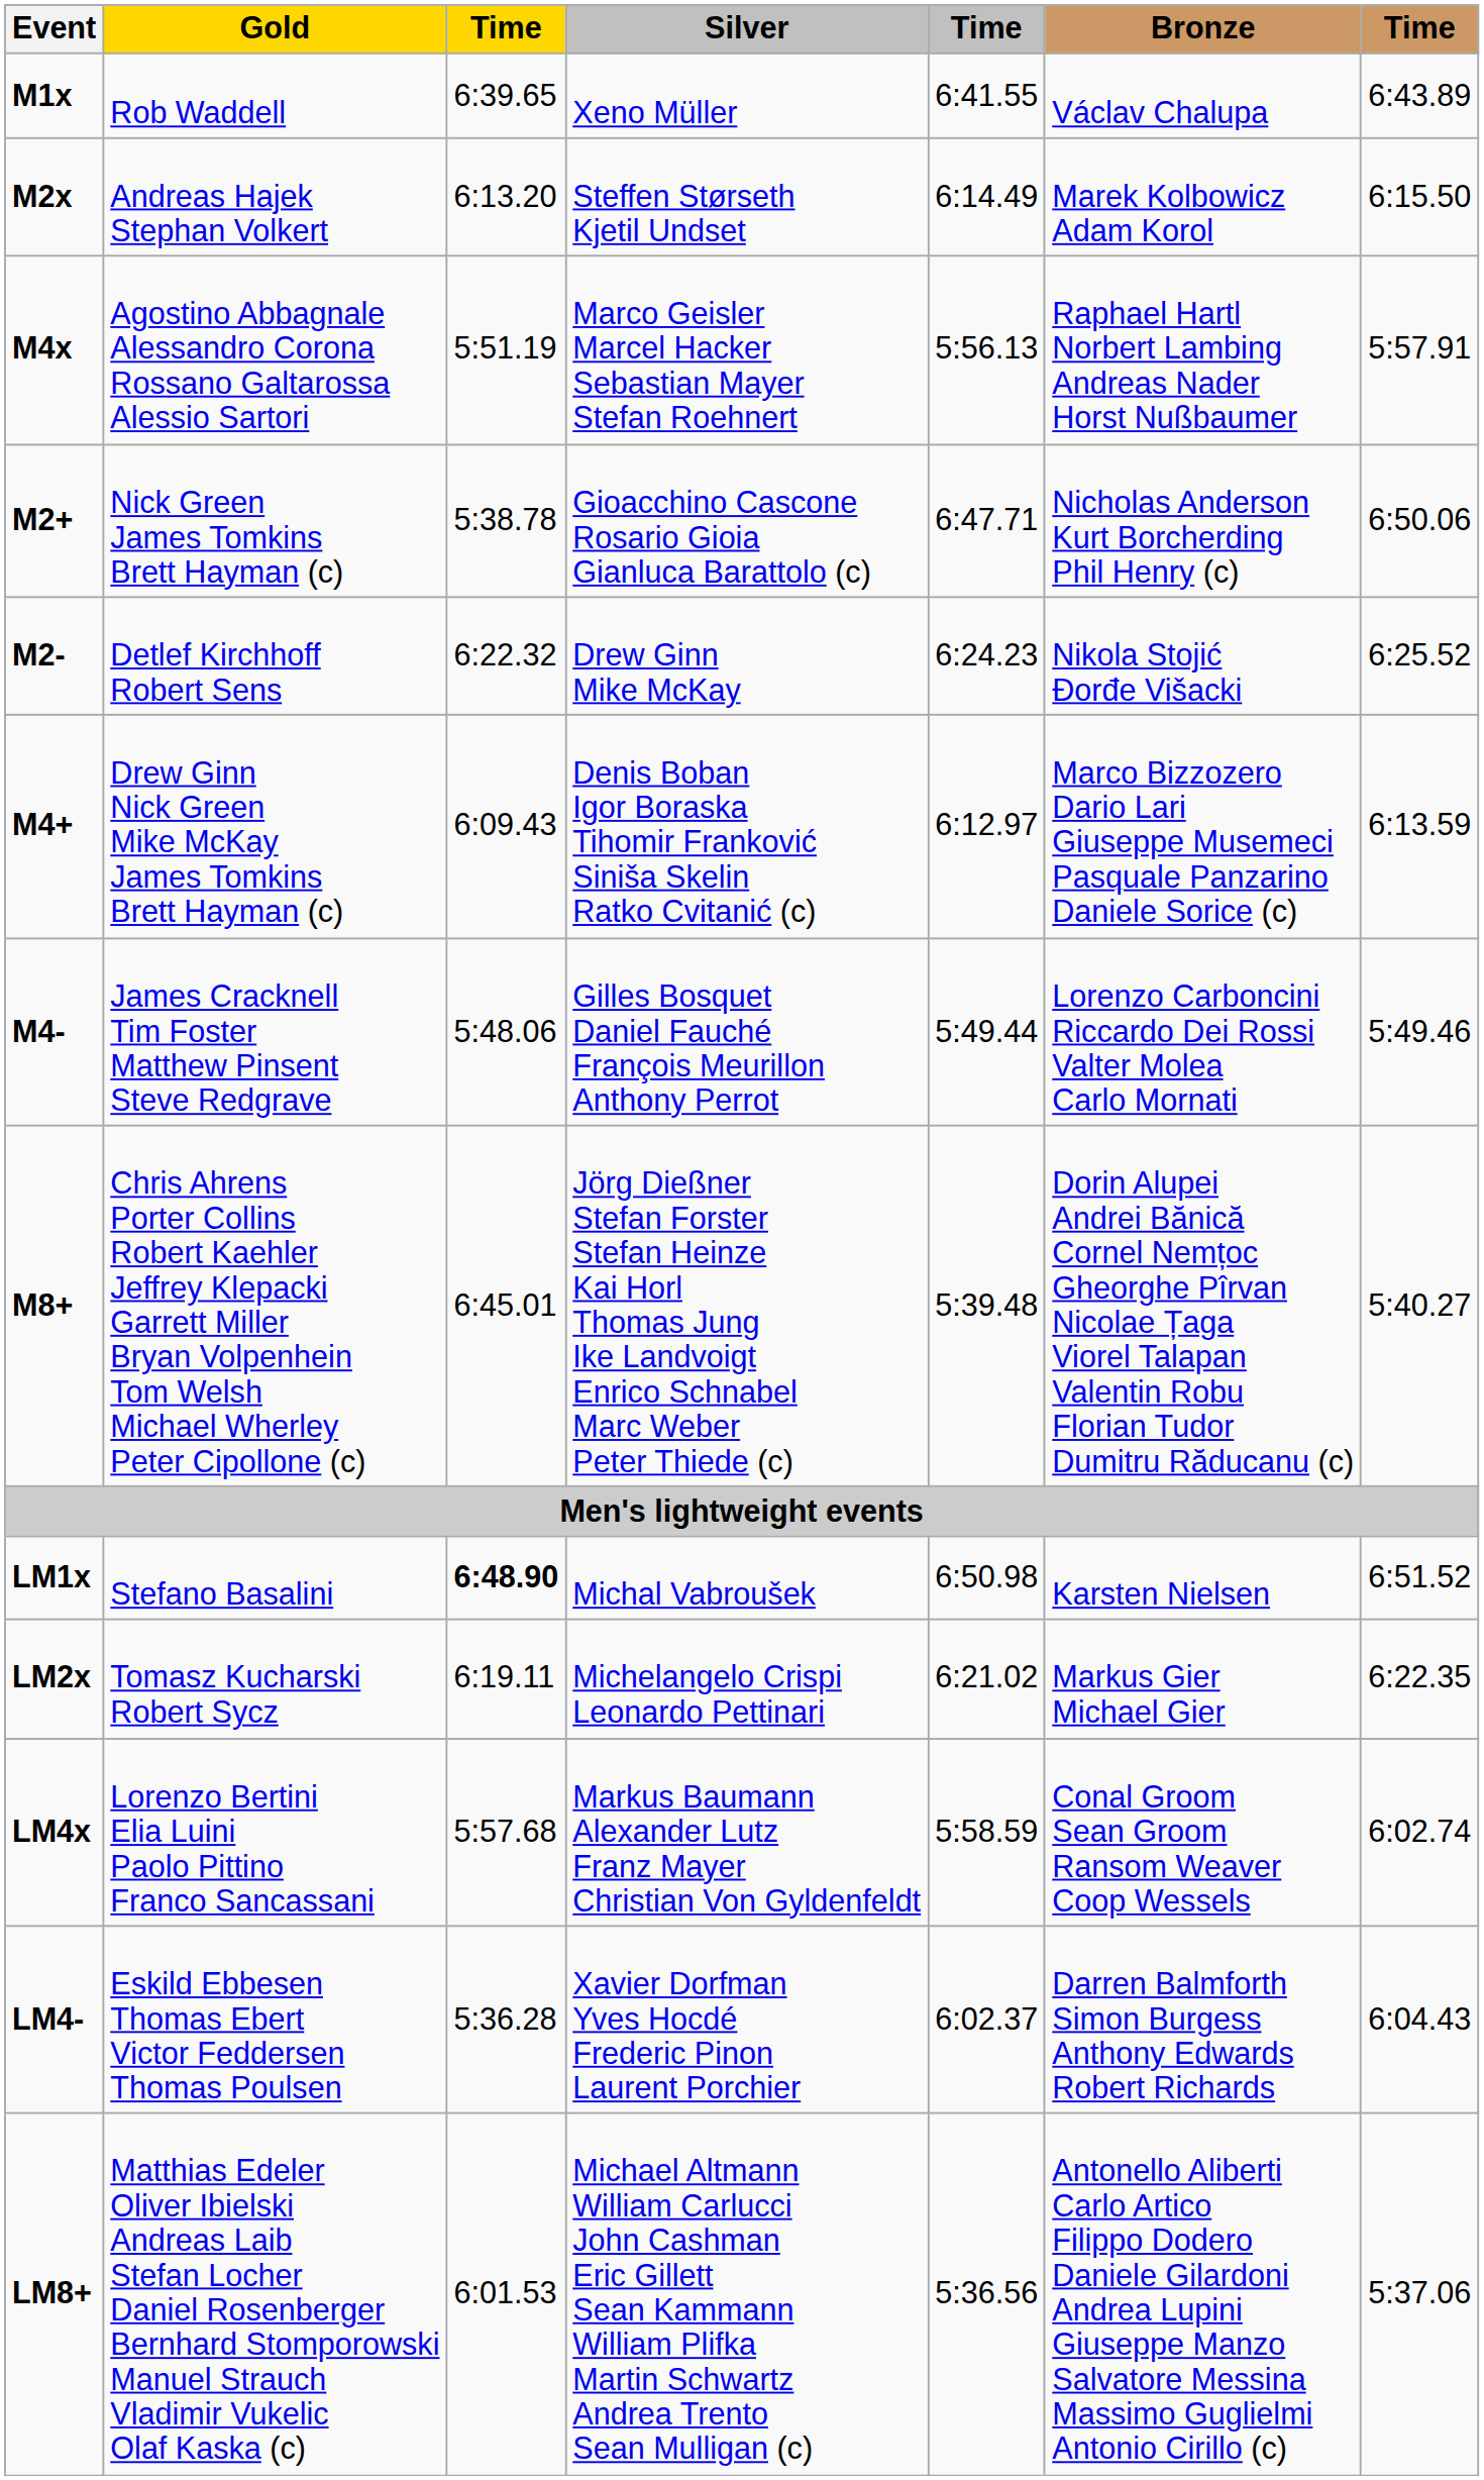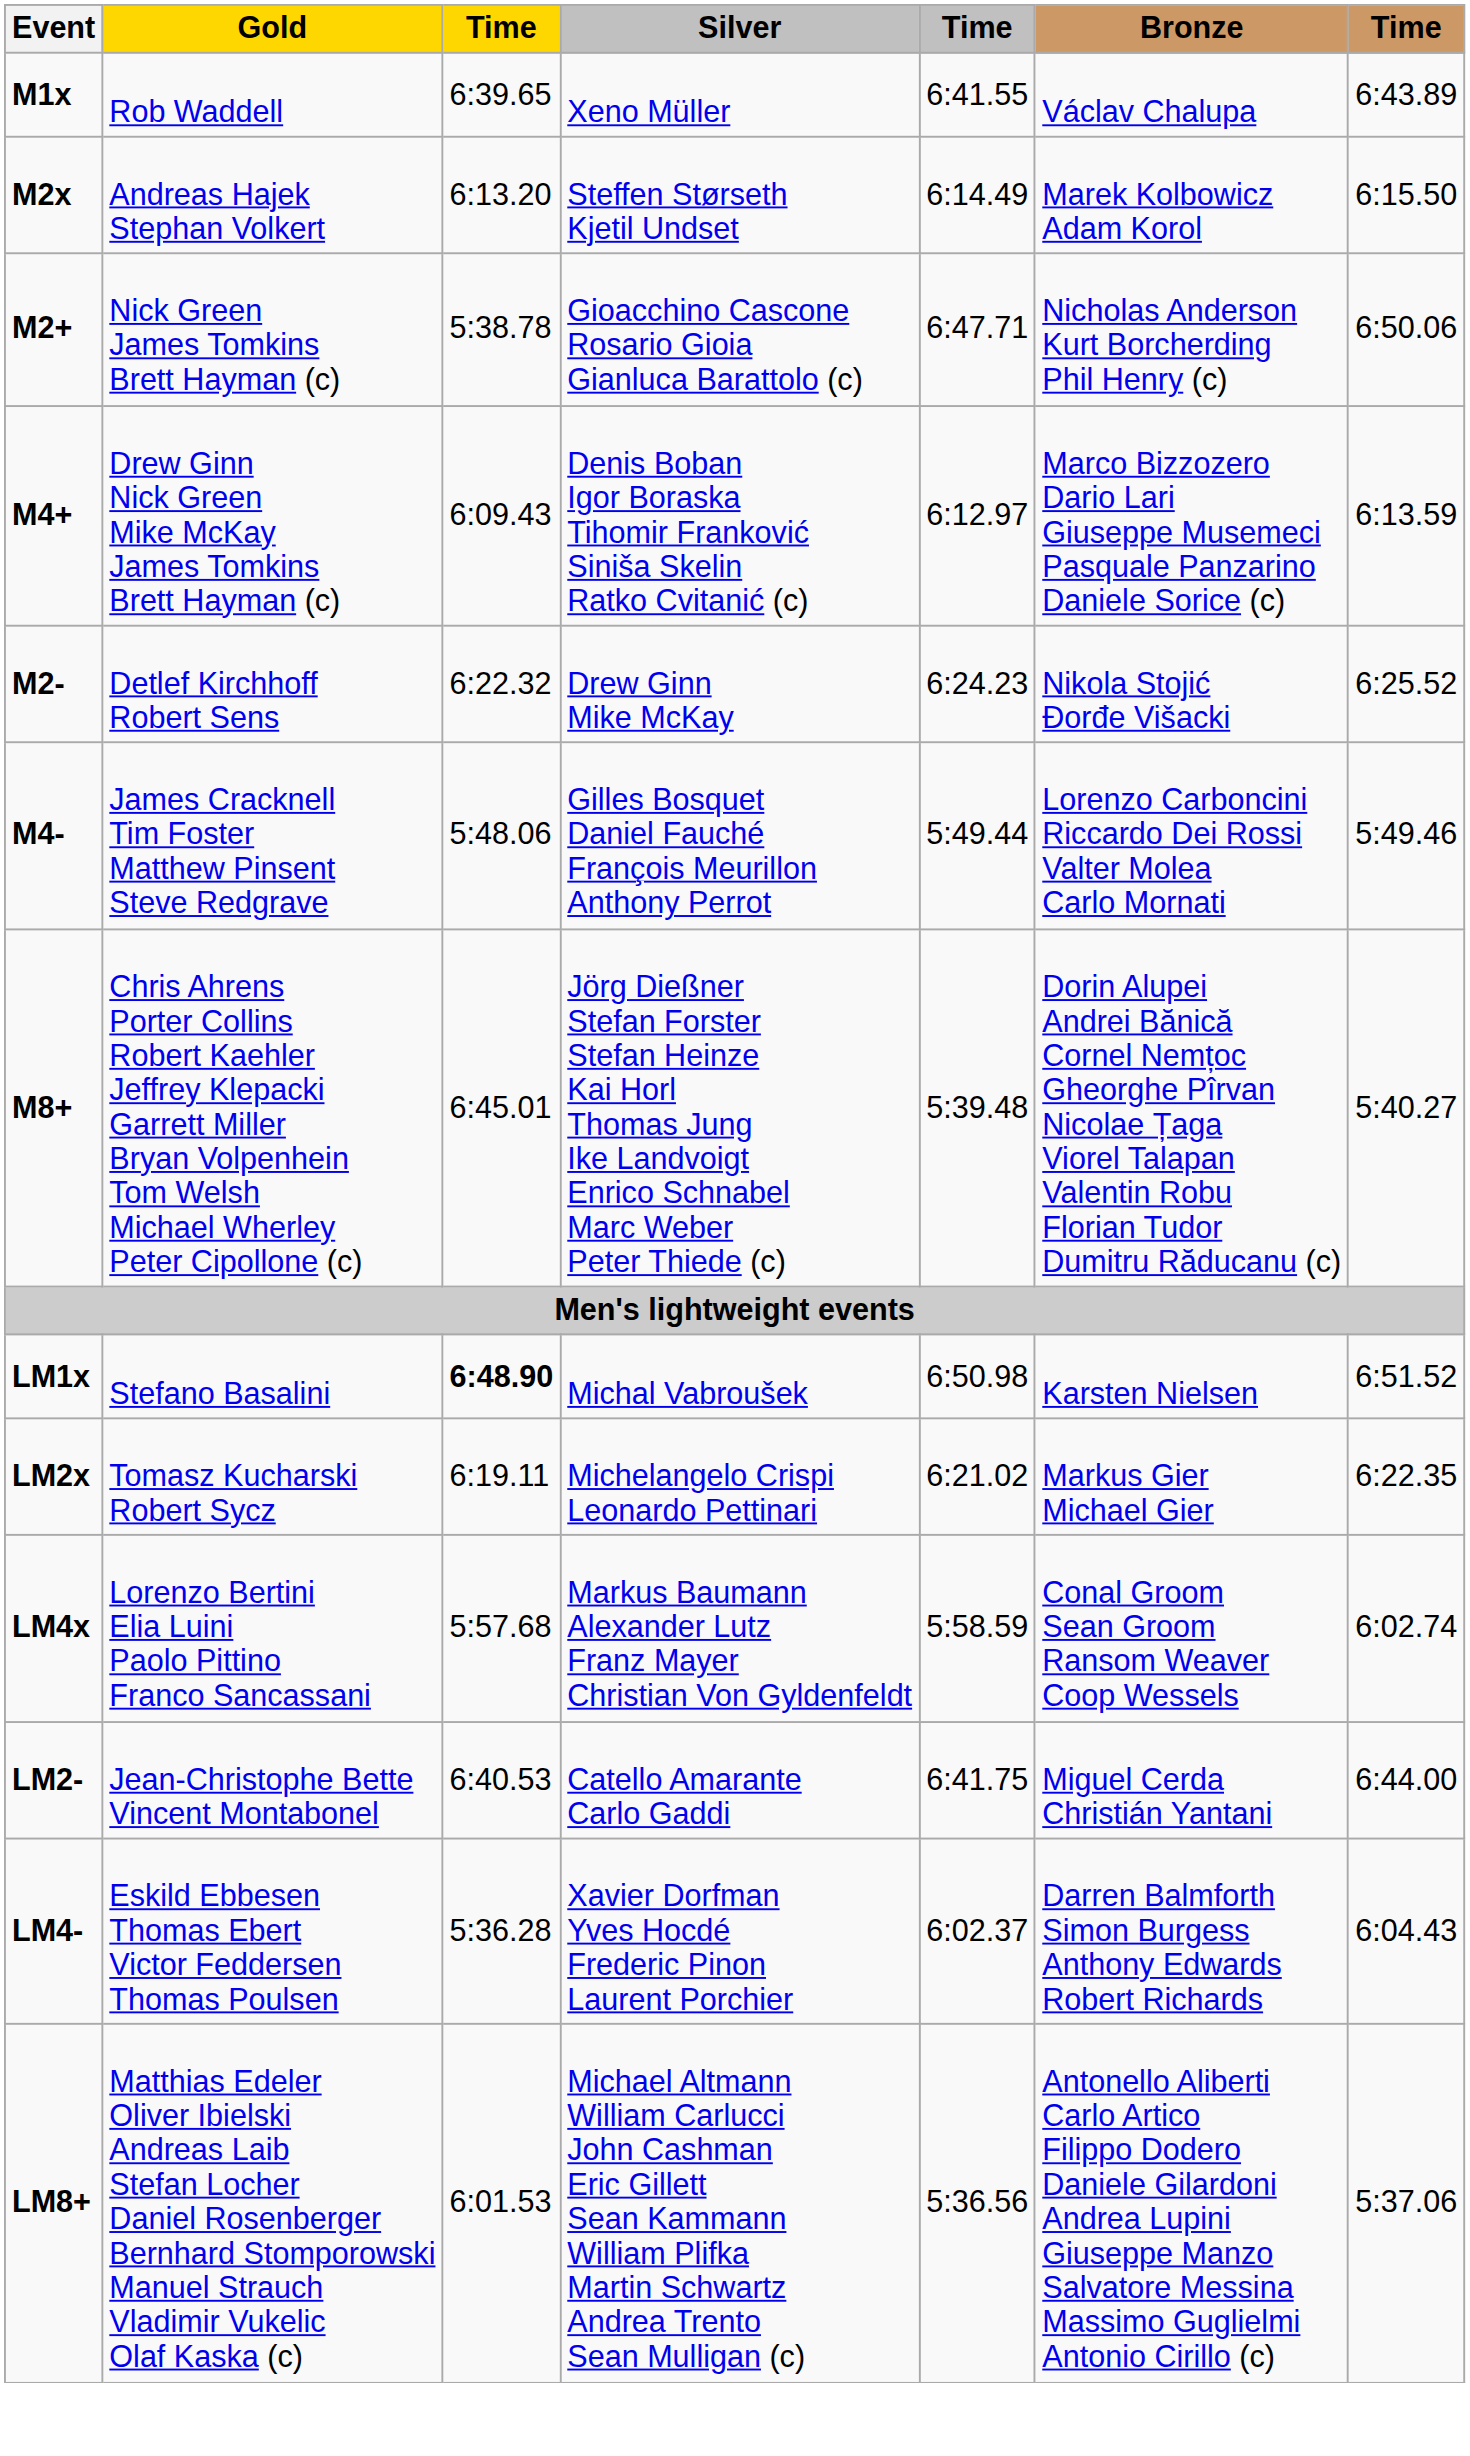 <table class="wikitable">
 <tr>
 <th>Event</th>
 <th style="text-align:center;background-color:gold;">Gold</th>
 <th style="text-align:center;background-color:gold;">Time</th>
 <th style="text-align:center;background-color:silver;">Silver</th>
 <th style="text-align:center;background-color:silver;">Time</th>
 <th style="text-align:center;background-color:#CC9966;">Bronze</th>
 <th style="text-align:center;background-color:#CC9966;">Time</th>
 </tr>
 <tr>
 <td><strong>M1x</strong></td>
 <td><br><a href='#'>Rob Waddell</a></td>
 <td>6:39.65</td>
 <td> <br> <a href='#'>Xeno Müller</a></td>
 <td>6:41.55</td>
 <td> <br> <a href='#'>Václav Chalupa</a></td>
 <td>6:43.89</td>
 </tr>
 <tr>
 <td><strong>M2x</strong></td>
 <td> <br><a href='#'>Andreas Hajek</a><br> <a href='#'>Stephan Volkert</a></td>
 <td>6:13.20</td>
 <td> <br> <a href='#'>Steffen Størseth</a><br> <a href='#'>Kjetil Undset</a></td>
 <td>6:14.49</td>
 <td> <br> <a href='#'>Marek Kolbowicz</a><br> <a href='#'>Adam Korol</a></td>
 <td>6:15.50</td>
 </tr>
 <tr>
-<td><strong>M4x</strong></td>
-<td> <br> <a href='#'>Agostino Abbagnale</a><br> <a href='#'>Alessandro Corona</a><br> <a href='#'>Rossano Galtarossa</a><br> <a href='#'>Alessio Sartori</a></td>
-<td>5:51.19</td>
-<td> <br> <a href='#'>Marco Geisler</a><br> <a href='#'>Marcel Hacker</a><br> <a href='#'>Sebastian Mayer</a><br> <a href='#'>Stefan Roehnert</a></td>
-<td>5:56.13</td>
-<td> <br> <a href='#'>Raphael Hartl</a><br> <a href='#'>Norbert Lambing</a><br> <a href='#'>Andreas Nader</a><br> <a href='#'>Horst Nußbaumer</a></td>
-<td>5:57.91</td>
-</tr>
-<tr>
 <td><strong>M2+</strong></td>
 <td> <br> <a href='#'>Nick Green</a><br> <a href='#'>James Tomkins</a><br> <a href='#'>Brett Hayman</a> (c)</td>
 <td>5:38.78</td>
 <td> <br> <a href='#'>Gioacchino Cascone</a><br> <a href='#'>Rosario Gioia</a><br> <a href='#'>Gianluca Barattolo</a> (c)</td>
 <td>6:47.71</td>
 <td> <br> <a href='#'>Nicholas Anderson</a><br> <a href='#'>Kurt Borcherding</a><br> <a href='#'>Phil Henry</a> (c)</td>
 <td>6:50.06</td>
 </tr>
 <tr>
+<td><strong>M4+</strong></td>
+<td> <br> <a href='#'>Drew Ginn</a><br> <a href='#'>Nick Green</a><br> <a href='#'>Mike McKay</a><br> <a href='#'>James Tomkins</a><br> <a href='#'>Brett Hayman</a> (c)</td>
+<td>6:09.43</td>
+<td> <br> <a href='#'>Denis Boban</a><br> <a href='#'>Igor Boraska</a><br> <a href='#'>Tihomir Franković</a><br> <a href='#'>Siniša Skelin</a><br> <a href='#'>Ratko Cvitanić</a> (c)</td>
+<td>6:12.97</td>
+<td> <br> <a href='#'>Marco Bizzozero</a><br> <a href='#'>Dario Lari</a><br> <a href='#'>Giuseppe Musemeci</a><br> <a href='#'>Pasquale Panzarino</a><br> <a href='#'>Daniele Sorice</a> (c)</td>
+<td>6:13.59</td>
+</tr>
+<tr>
 <td><strong>M2-</strong></td>
 <td> <br> <a href='#'>Detlef Kirchhoff</a><br> <a href='#'>Robert Sens</a></td>
 <td>6:22.32</td>
 <td> <br> <a href='#'>Drew Ginn</a><br> <a href='#'>Mike McKay</a></td>
 <td>6:24.23</td>
 <td> <br> <a href='#'>Nikola Stojić</a><br> <a href='#'>Đorđe Višacki</a></td>
 <td>6:25.52</td>
-</tr>
-<tr>
-<td><strong>M4+</strong></td>
-<td> <br> <a href='#'>Drew Ginn</a><br> <a href='#'>Nick Green</a><br> <a href='#'>Mike McKay</a><br> <a href='#'>James Tomkins</a><br> <a href='#'>Brett Hayman</a> (c)</td>
-<td>6:09.43</td>
-<td> <br> <a href='#'>Denis Boban</a><br> <a href='#'>Igor Boraska</a><br> <a href='#'>Tihomir Franković</a><br> <a href='#'>Siniša Skelin</a><br> <a href='#'>Ratko Cvitanić</a> (c)</td>
-<td>6:12.97</td>
-<td> <br> <a href='#'>Marco Bizzozero</a><br> <a href='#'>Dario Lari</a><br> <a href='#'>Giuseppe Musemeci</a><br> <a href='#'>Pasquale Panzarino</a><br> <a href='#'>Daniele Sorice</a> (c)</td>
-<td>6:13.59</td>
 </tr>
 <tr>
 <td><strong>M4-</strong></td>
 <td> <br> <a href='#'>James Cracknell</a><br> <a href='#'>Tim Foster</a><br> <a href='#'>Matthew Pinsent</a><br> <a href='#'>Steve Redgrave</a></td>
 <td>5:48.06</td>
 <td> <br> <a href='#'>Gilles Bosquet</a><br> <a href='#'>Daniel Fauché</a><br> <a href='#'>François Meurillon</a><br> <a href='#'>Anthony Perrot</a></td>
 <td>5:49.44</td>
 <td> <br> <a href='#'>Lorenzo Carboncini</a><br> <a href='#'>Riccardo Dei Rossi</a><br> <a href='#'>Valter Molea</a><br> <a href='#'>Carlo Mornati</a></td>
 <td>5:49.46</td>
 </tr>
 <tr>
 <td><strong>M8+</strong></td>
 <td> <br> <a href='#'>Chris Ahrens</a><br> <a href='#'>Porter Collins</a><br> <a href='#'>Robert Kaehler</a><br> <a href='#'>Jeffrey Klepacki</a><br> <a href='#'>Garrett Miller</a><br> <a href='#'>Bryan Volpenhein</a><br> <a href='#'>Tom Welsh</a><br> <a href='#'>Michael Wherley</a><br> <a href='#'>Peter Cipollone</a> (c)</td>
 <td>6:45.01</td>
 <td> <br> <a href='#'>Jörg Dießner</a><br> <a href='#'>Stefan Forster</a><br> <a href='#'>Stefan Heinze</a><br> <a href='#'>Kai Horl</a><br> <a href='#'>Thomas Jung</a><br> <a href='#'>Ike Landvoigt</a><br> <a href='#'>Enrico Schnabel</a><br> <a href='#'>Marc Weber</a><br> <a href='#'>Peter Thiede</a> (c)</td>
 <td>5:39.48</td>
 <td> <br> <a href='#'>Dorin Alupei</a><br> <a href='#'>Andrei Bănică</a><br> <a href='#'>Cornel Nemțoc</a><br> <a href='#'>Gheorghe Pîrvan</a><br> <a href='#'>Nicolae Țaga</a><br> <a href='#'>Viorel Talapan</a><br> <a href='#'>Valentin Robu</a><br> <a href='#'>Florian Tudor</a><br> <a href='#'>Dumitru Răducanu</a> (c)</td>
 <td>5:40.27</td>
 </tr>
 <tr>
 <th colspan="7" style="background-color:#CCC;">Men's lightweight events</th>
 </tr>
 <tr>
 <td><strong>LM1x</strong></td>
 <td> <br> <a href='#'>Stefano Basalini</a></td>
 <td><strong>6:48.90</strong></td>
 <td> <br> <a href='#'>Michal Vabroušek</a></td>
 <td>6:50.98</td>
 <td> <br> <a href='#'>Karsten Nielsen</a></td>
 <td>6:51.52</td>
 </tr>
 <tr>
 <td><strong>LM2x</strong></td>
 <td> <br> <a href='#'>Tomasz Kucharski</a><br> <a href='#'>Robert Sycz</a></td>
 <td>6:19.11</td>
 <td> <br> <a href='#'>Michelangelo Crispi</a><br> <a href='#'>Leonardo Pettinari</a></td>
 <td>6:21.02</td>
 <td> <br> <a href='#'>Markus Gier</a><br> <a href='#'>Michael Gier</a></td>
 <td>6:22.35</td>
 </tr>
 <tr>
 <td><strong>LM4x</strong></td>
 <td> <br> <a href='#'>Lorenzo Bertini</a><br> <a href='#'>Elia Luini</a><br> <a href='#'>Paolo Pittino</a><br> <a href='#'>Franco Sancassani</a></td>
 <td>5:57.68</td>
 <td> <br> <a href='#'>Markus Baumann</a><br> <a href='#'>Alexander Lutz</a><br> <a href='#'>Franz Mayer</a><br> <a href='#'>Christian Von Gyldenfeldt</a></td>
 <td>5:58.59</td>
 <td> <br> <a href='#'>Conal Groom</a><br> <a href='#'>Sean Groom</a><br> <a href='#'>Ransom Weaver</a><br> <a href='#'>Coop Wessels</a></td>
 <td>6:02.74</td>
 </tr>
 <tr>
+<td><strong>LM2-</strong></td>
+<td> <br> <a href='#'>Jean-Christophe Bette</a><br> <a href='#'>Vincent Montabonel</a></td>
+<td>6:40.53</td>
+<td> <br> <a href='#'>Catello Amarante</a><br> <a href='#'>Carlo Gaddi</a></td>
+<td>6:41.75</td>
+<td> <br> <a href='#'>Miguel Cerda</a><br> <a href='#'>Christián Yantani</a></td>
+<td>6:44.00</td>
+</tr>
+<tr>
 <td><strong>LM4-</strong></td>
 <td> <br> <a href='#'>Eskild Ebbesen</a><br> <a href='#'>Thomas Ebert</a><br> <a href='#'>Victor Feddersen</a><br> <a href='#'>Thomas Poulsen</a></td>
 <td>5:36.28</td>
 <td> <br> <a href='#'>Xavier Dorfman</a><br> <a href='#'>Yves Hocdé</a><br> <a href='#'>Frederic Pinon</a><br> <a href='#'>Laurent Porchier</a></td>
 <td>6:02.37</td>
 <td> <br> <a href='#'>Darren Balmforth</a><br> <a href='#'>Simon Burgess</a><br> <a href='#'>Anthony Edwards</a><br> <a href='#'>Robert Richards</a></td>
 <td>6:04.43</td>
 </tr>
 <tr>
 <td><strong>LM8+</strong></td>
 <td> <br> <a href='#'>Matthias Edeler</a><br> <a href='#'>Oliver Ibielski</a><br> <a href='#'>Andreas Laib</a><br> <a href='#'>Stefan Locher</a><br> <a href='#'>Daniel Rosenberger</a><br> <a href='#'>Bernhard Stomporowski</a><br> <a href='#'>Manuel Strauch</a><br> <a href='#'>Vladimir Vukelic</a><br> <a href='#'>Olaf Kaska</a> (c)</td>
 <td>6:01.53</td>
 <td> <br> <a href='#'>Michael Altmann</a><br> <a href='#'>William Carlucci</a><br> <a href='#'>John Cashman</a><br> <a href='#'>Eric Gillett</a><br> <a href='#'>Sean Kammann</a><br> <a href='#'>William Plifka</a><br> <a href='#'>Martin Schwartz</a><br> <a href='#'>Andrea Trento</a><br> <a href='#'>Sean Mulligan</a> (c)</td>
 <td>5:36.56</td>
 <td> <br> <a href='#'>Antonello Aliberti</a><br> <a href='#'>Carlo Artico</a><br> <a href='#'>Filippo Dodero</a><br> <a href='#'>Daniele Gilardoni</a><br> <a href='#'>Andrea Lupini</a><br> <a href='#'>Giuseppe Manzo</a><br> <a href='#'>Salvatore Messina</a><br> <a href='#'>Massimo Guglielmi</a><br> <a href='#'>Antonio Cirillo</a> (c)</td>
 <td>5:37.06</td>
 </tr>
 </table>
